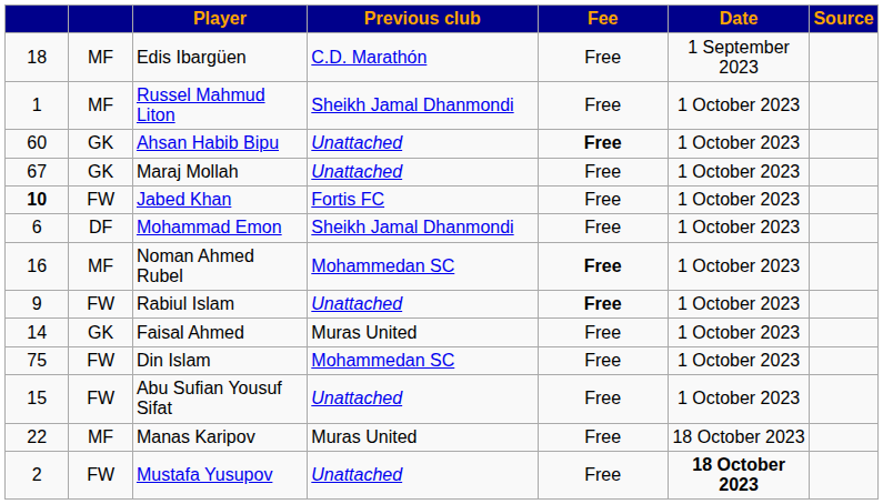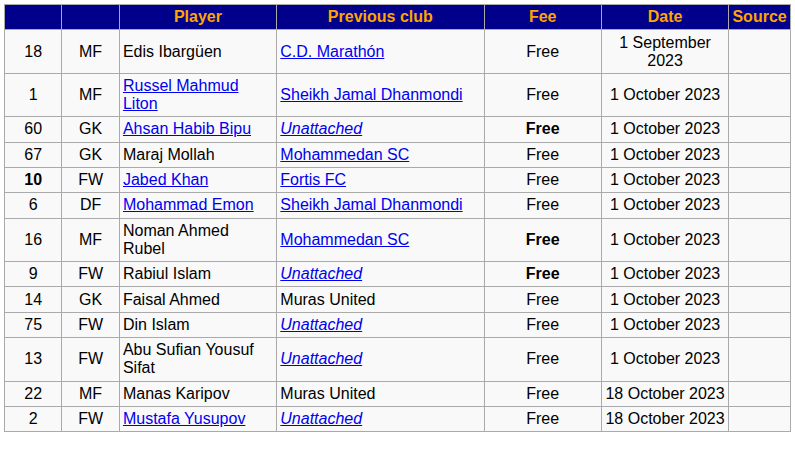 <table class="wikitable plainrowheaders sortable" style="text-align:center">
 <tr>
 <th style="background:#00008B; color:orange; width:50px;"></th>
 <th style="background:#00008B; color:orange; width:50px;"></th>
 <th style="background:#00008B; color:orange; width:150px;">Player</th>
 <th style="background:#00008B; color:orange; width:200px;">Previous club</th>
 <th style="background:#00008B; color:orange; width:110px;">Fee</th>
 <th style="background:#00008B; color:orange; width:120px;">Date</th>
 <th style="background:#00008B; color:orange; width:25px;">Source</th>
 </tr>
 <tr>
 <td align="center">18</td>
 <td>MF</td>
 <td align="left"> Edis Ibargüen</td>
 <td align="left"> <a href='#'>C.D. Marathón</a></td>
 <td>Free</td>
 <td>1 September 2023</td>
 <td></td>
 </tr>
 <tr>
 <td align="center">1</td>
 <td>MF</td>
 <td align="left"><a href='#'>Russel Mahmud Liton</a></td>
 <td align="left"><a href='#'>Sheikh Jamal Dhanmondi</a></td>
 <td align="center">Free</td>
 <td>1 October 2023</td>
 <td></td>
 </tr>
 <tr>
 <td align="center">60</td>
 <td>GK</td>
 <td align="left"><a href='#'>Ahsan Habib Bipu</a></td>
 <td align="left"><em><a href='#'>Unattached</a></em></td>
 <td><strong>Free</strong></td>
 <td>1 October 2023</td>
 <td></td>
 </tr>
 <tr>
 <td align="center">67</td>
 <td align="center">GK</td>
 <td align="left">Maraj Mollah</td>
-<td align="left"><em><a href='#'>Unattached</a></em></td>
+<td align="left"><a href='#'>Mohammedan SC</a></td>
 <td>Free</td>
 <td>1 October 2023</td>
 <td></td>
 </tr>
 <tr>
 <td align="center"><strong>10</strong></td>
 <td>FW</td>
 <td align="left"><a href='#'>Jabed Khan</a></td>
 <td align="left"><a href='#'>Fortis FC</a></td>
 <td>Free</td>
 <td>1 October 2023</td>
 </tr>
 <tr>
 <td align="center">6</td>
 <td>DF</td>
 <td align="left"><a href='#'>Mohammad Emon</a></td>
 <td align="left"><a href='#'>Sheikh Jamal Dhanmondi</a></td>
 <td>Free</td>
 <td>1 October 2023</td>
 <td></td>
 </tr>
 <tr>
 <td align="center">16</td>
 <td>MF</td>
 <td align="left">Noman Ahmed Rubel</td>
 <td align="left"><a href='#'>Mohammedan SC</a></td>
 <td><strong>Free</strong></td>
 <td>1 October 2023</td>
 <td></td>
 </tr>
 <tr>
 <td align="center">9</td>
 <td>FW</td>
 <td align="left">Rabiul Islam</td>
 <td align="left"><em><a href='#'>Unattached</a></em></td>
 <td><strong>Free</strong></td>
 <td>1 October 2023</td>
 <td></td>
 </tr>
 <tr>
 <td align="center">14</td>
 <td align="center">GK</td>
 <td align="left">Faisal Ahmed</td>
 <td align="left"> Muras United</td>
 <td>Free</td>
 <td>1 October 2023</td>
 <td></td>
 </tr>
 <tr>
 <td align="center">75</td>
 <td>FW</td>
 <td align="left">Din Islam</td>
-<td align="left"><a href='#'>Mohammedan SC</a></td>
+<td align="left"><em><a href='#'>Unattached</a></em></td>
 <td>Free</td>
 <td>1 October 2023</td>
 <td></td>
 </tr>
 <tr>
-<td align="center">15</td>
+<td align="center">13</td>
 <td>FW</td>
 <td align="left">Abu Sufian Yousuf Sifat</td>
 <td align="left"><em><a href='#'>Unattached</a></em></td>
 <td>Free</td>
 <td>1 October 2023</td>
 <td></td>
 </tr>
 <tr>
 <td align="center">22</td>
 <td>MF</td>
 <td align="left"> Manas Karipov</td>
 <td align="left"> Muras United</td>
 <td>Free</td>
 <td>18 October 2023</td>
 <td></td>
 </tr>
 <tr>
 <td align="center">2</td>
 <td>FW</td>
 <td align="left"> <a href='#'>Mustafa Yusupov</a></td>
 <td align="left"><em><a href='#'>Unattached</a></em></td>
 <td>Free</td>
-<td><strong>18 October 2023</strong></td>
+<td>18 October 2023</td>
 <td></td>
 </tr>
 <tr>
 </tr>
 </table>
